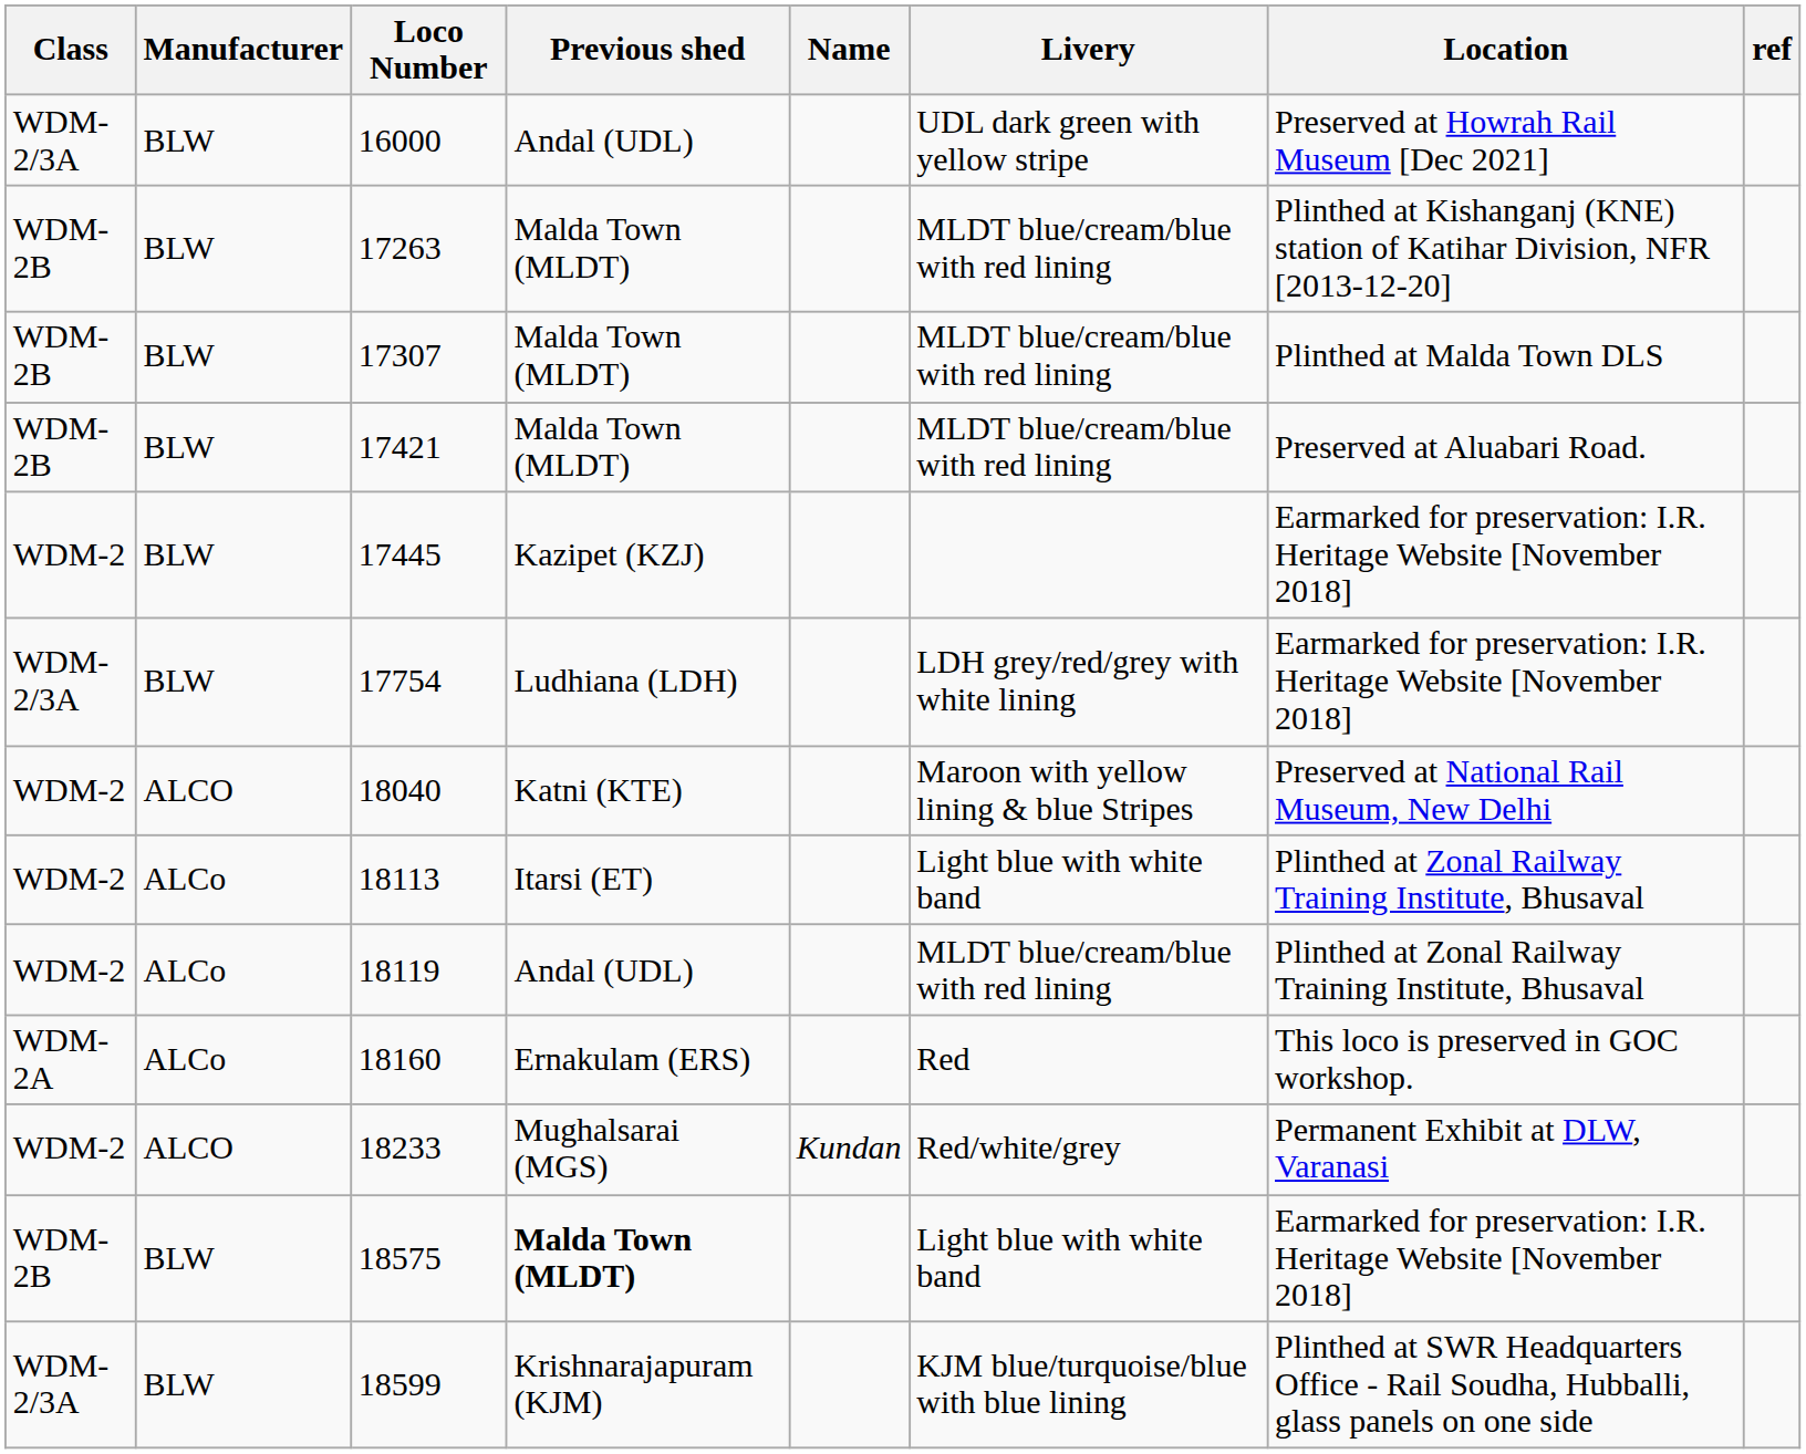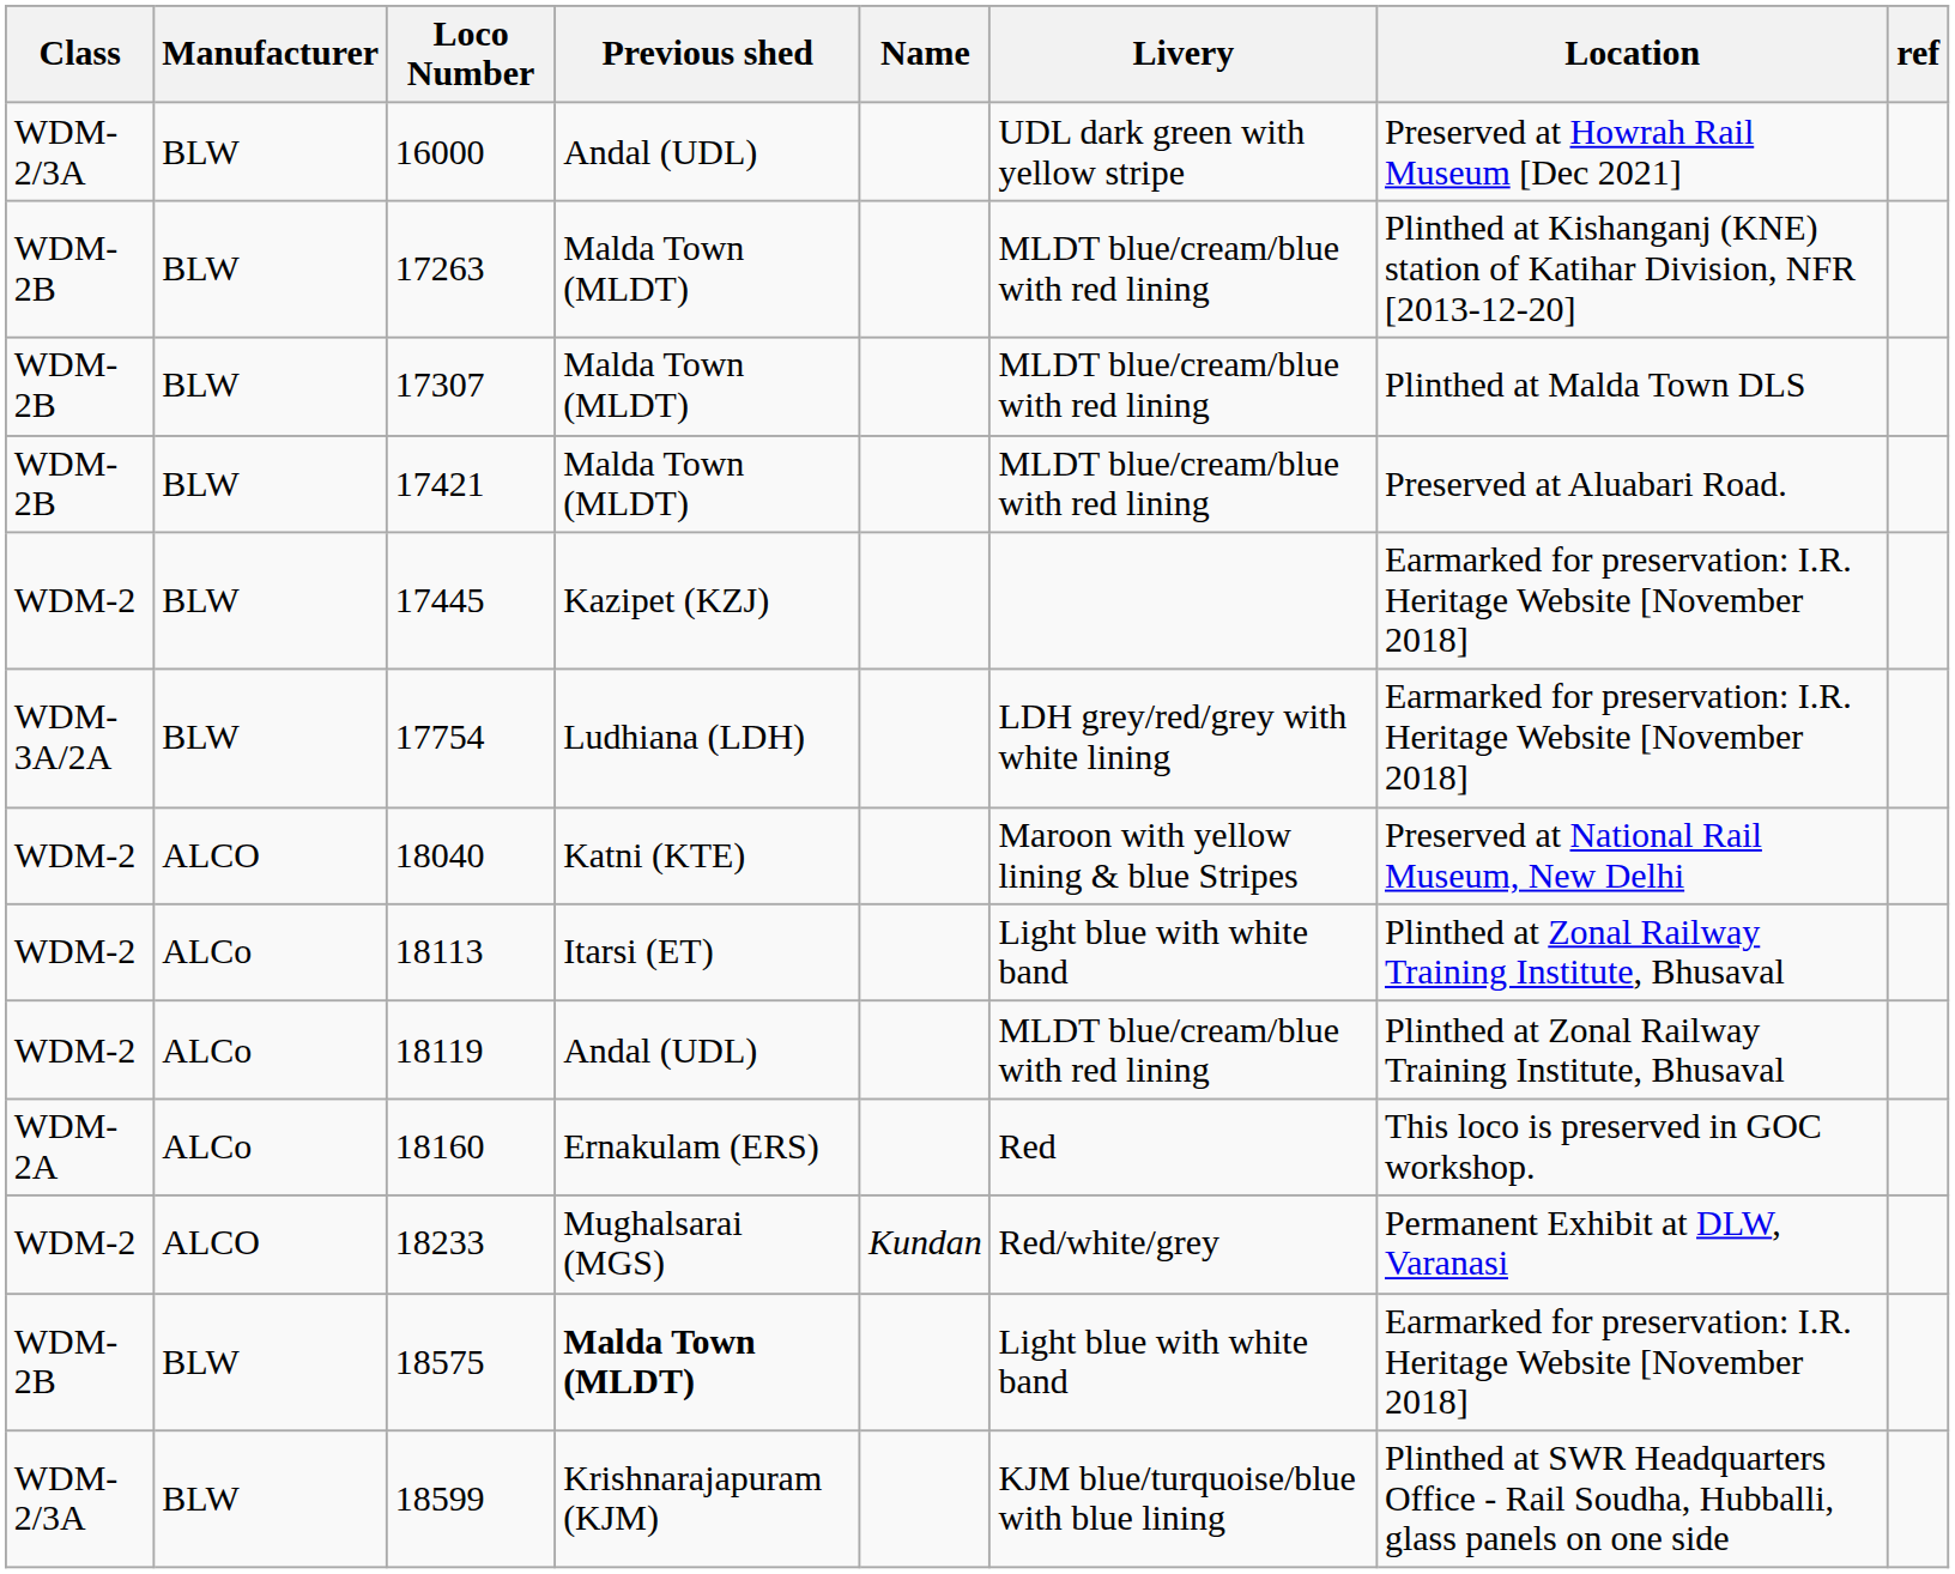 <table class="wikitable">
 <tr>
 <th>Class</th>
 <th>Manufacturer</th>
 <th>Loco Number</th>
 <th>Previous shed</th>
 <th>Name</th>
 <th>Livery</th>
 <th>Location</th>
 <th>ref</th>
 </tr>
 <tr>
 <td>WDM-2/3A</td>
 <td>BLW</td>
 <td>16000</td>
 <td>Andal (UDL)</td>
 <td></td>
 <td>UDL dark green with yellow stripe</td>
 <td>Preserved at <a href='#'>Howrah Rail Museum</a> [Dec 2021]</td>
 <td></td>
 </tr>
 <tr>
 <td>WDM-2B</td>
 <td>BLW</td>
 <td>17263</td>
 <td>Malda Town (MLDT)</td>
 <td></td>
 <td>MLDT blue/cream/blue with red lining</td>
 <td>Plinthed at Kishanganj (KNE) station of Katihar Division, NFR [2013-12-20]</td>
 <td></td>
 </tr>
 <tr>
 <td>WDM-2B</td>
 <td>BLW</td>
 <td>17307</td>
 <td>Malda Town (MLDT)</td>
 <td></td>
 <td>MLDT blue/cream/blue with red lining</td>
 <td>Plinthed at Malda Town DLS</td>
 <td></td>
 </tr>
 <tr>
 <td>WDM-2B</td>
 <td>BLW</td>
 <td>17421</td>
 <td>Malda Town (MLDT)</td>
 <td></td>
 <td>MLDT blue/cream/blue with red lining</td>
 <td>Preserved at Aluabari Road.</td>
 <td></td>
 </tr>
 <tr>
 <td>WDM-2</td>
 <td>BLW</td>
 <td>17445</td>
 <td>Kazipet (KZJ)</td>
 <td></td>
 <td></td>
 <td>Earmarked for preservation: I.R. Heritage Website [November 2018]</td>
 <td></td>
 </tr>
 <tr>
-<td>WDM-2/3A</td>
+<td>WDM-3A/2A</td>
 <td>BLW</td>
 <td>17754</td>
 <td>Ludhiana (LDH)</td>
 <td></td>
 <td>LDH grey/red/grey with white lining</td>
 <td>Earmarked for preservation: I.R. Heritage Website [November 2018]</td>
 <td></td>
 </tr>
 <tr>
 <td>WDM-2</td>
 <td>ALCO</td>
 <td>18040</td>
 <td>Katni (KTE)</td>
 <td></td>
 <td>Maroon with yellow lining & blue Stripes</td>
 <td>Preserved at <a href='#'>National Rail Museum, New Delhi</a></td>
 <td></td>
 </tr>
 <tr>
 <td>WDM-2</td>
 <td>ALCo</td>
 <td>18113</td>
 <td>Itarsi (ET)</td>
 <td></td>
 <td>Light blue with white band</td>
 <td>Plinthed at <a href='#'>Zonal Railway Training Institute</a>, Bhusaval</td>
 <td></td>
 </tr>
 <tr>
 <td>WDM-2</td>
 <td>ALCo</td>
 <td>18119</td>
 <td>Andal (UDL)</td>
 <td></td>
 <td>MLDT blue/cream/blue with red lining</td>
 <td>Plinthed at Zonal Railway Training Institute, Bhusaval</td>
 <td></td>
 </tr>
 <tr id="Kundan">
 <td>WDM-2A</td>
 <td>ALCo</td>
 <td>18160</td>
 <td>Ernakulam (ERS)</td>
 <td></td>
 <td>Red</td>
 <td>This loco is preserved in GOC workshop.</td>
 <td></td>
 </tr>
 <tr>
 <td>WDM-2</td>
 <td>ALCO</td>
 <td>18233</td>
 <td>Mughalsarai (MGS)</td>
 <td><em>Kundan</em></td>
 <td>Red/white/grey</td>
 <td>Permanent Exhibit at <a href='#'>DLW</a>, <a href='#'>Varanasi</a></td>
 <td></td>
 </tr>
 <tr>
 <td>WDM-2B</td>
 <td>BLW</td>
 <td>18575</td>
 <td><strong>Malda Town (MLDT)</strong></td>
 <td></td>
 <td>Light blue with white band</td>
 <td>Earmarked for preservation: I.R. Heritage Website [November 2018]</td>
 <td></td>
 </tr>
 <tr>
 <td>WDM-2/3A</td>
 <td>BLW</td>
 <td>18599</td>
 <td>Krishnarajapuram (KJM)</td>
 <td></td>
 <td>KJM blue/turquoise/blue with blue lining</td>
 <td>Plinthed at SWR Headquarters Office - Rail Soudha, Hubballi, glass panels on one side</td>
 <td></td>
 </tr>
 </table>
